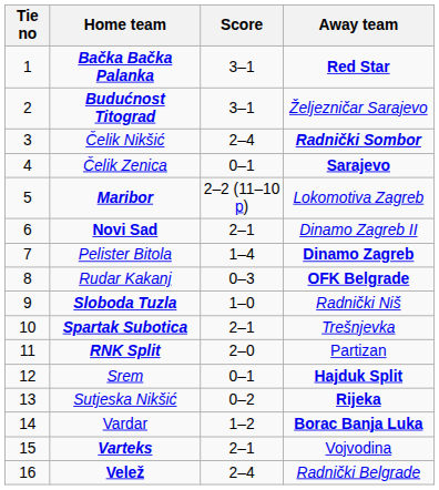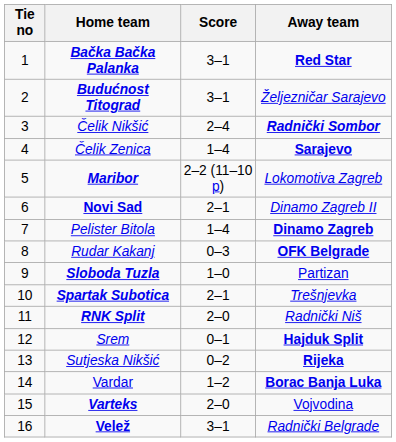 <table class="wikitable" style="text-align:center">
 <tr>
 <th width=40>Tie no</th>
 <th width=150>Home team</th>
 <th width=80>Score</th>
 <th width=150>Away team</th>
 </tr>
 <tr>
 <td>1</td>
 <td><strong><em><a href='#'>Bačka Bačka Palanka</a></em></strong></td>
 <td>3–1</td>
 <td><strong><a href='#'>Red Star</a></strong></td>
 </tr>
 <tr>
 <td>2</td>
 <td><strong><em><a href='#'>Budućnost Titograd</a></em></strong></td>
 <td>3–1</td>
 <td><em><a href='#'>Željezničar Sarajevo</a></em></td>
 </tr>
 <tr>
 <td>3</td>
 <td><em><a href='#'>Čelik Nikšić</a></em></td>
 <td>2–4</td>
 <td><strong><em><a href='#'>Radnički Sombor</a></em></strong></td>
 </tr>
 <tr>
 <td>4</td>
 <td><em><a href='#'>Čelik Zenica</a></em></td>
-<td>0–1</td>
+<td>1–4</td>
 <td><strong><a href='#'>Sarajevo</a></strong></td>
 </tr>
 <tr>
 <td>5</td>
 <td><strong><em><a href='#'>Maribor</a></em></strong></td>
 <td>2–2 (11–10 <a href='#'>p</a>)</td>
 <td><em><a href='#'>Lokomotiva Zagreb</a></em></td>
 </tr>
 <tr>
 <td>6</td>
 <td><strong><a href='#'>Novi Sad</a></strong></td>
 <td>2–1</td>
 <td><em><a href='#'>Dinamo Zagreb II</a></em></td>
 </tr>
 <tr>
 <td>7</td>
 <td><em><a href='#'>Pelister Bitola</a></em></td>
 <td>1–4</td>
 <td><strong><a href='#'>Dinamo Zagreb</a></strong></td>
 </tr>
 <tr>
 <td>8</td>
 <td><em><a href='#'>Rudar Kakanj</a></em></td>
 <td>0–3</td>
 <td><strong><a href='#'>OFK Belgrade</a></strong></td>
 </tr>
 <tr>
 <td>9</td>
 <td><strong><em><a href='#'>Sloboda Tuzla</a></em></strong></td>
 <td>1–0</td>
-<td><em><a href='#'>Radnički Niš</a></em></td>
+<td><a href='#'>Partizan</a></td>
 </tr>
 <tr>
 <td>10</td>
 <td><strong><em><a href='#'>Spartak Subotica</a></em></strong></td>
 <td>2–1</td>
 <td><em><a href='#'>Trešnjevka</a></em></td>
 </tr>
 <tr>
 <td>11</td>
 <td><strong><em><a href='#'>RNK Split</a></em></strong></td>
 <td>2–0</td>
-<td><a href='#'>Partizan</a></td>
+<td><em><a href='#'>Radnički Niš</a></em></td>
 </tr>
 <tr>
 <td>12</td>
 <td><em><a href='#'>Srem</a></em></td>
 <td>0–1</td>
 <td><strong><a href='#'>Hajduk Split</a></strong></td>
 </tr>
 <tr>
 <td>13</td>
 <td><em><a href='#'>Sutjeska Nikšić</a></em></td>
 <td>0–2</td>
 <td><strong><a href='#'>Rijeka</a></strong></td>
 </tr>
 <tr>
 <td>14</td>
 <td><a href='#'>Vardar</a></td>
 <td>1–2</td>
 <td><strong><a href='#'>Borac Banja Luka</a></strong></td>
 </tr>
 <tr>
 <td>15</td>
 <td><strong><em><a href='#'>Varteks</a></em></strong></td>
-<td>2–1</td>
+<td>2–0</td>
 <td><a href='#'>Vojvodina</a></td>
 </tr>
 <tr>
 <td>16</td>
 <td><strong><a href='#'>Velež</a></strong></td>
-<td>2–4</td>
+<td>3–1</td>
 <td><em><a href='#'>Radnički Belgrade</a></em></td>
 </tr>
 </table>
